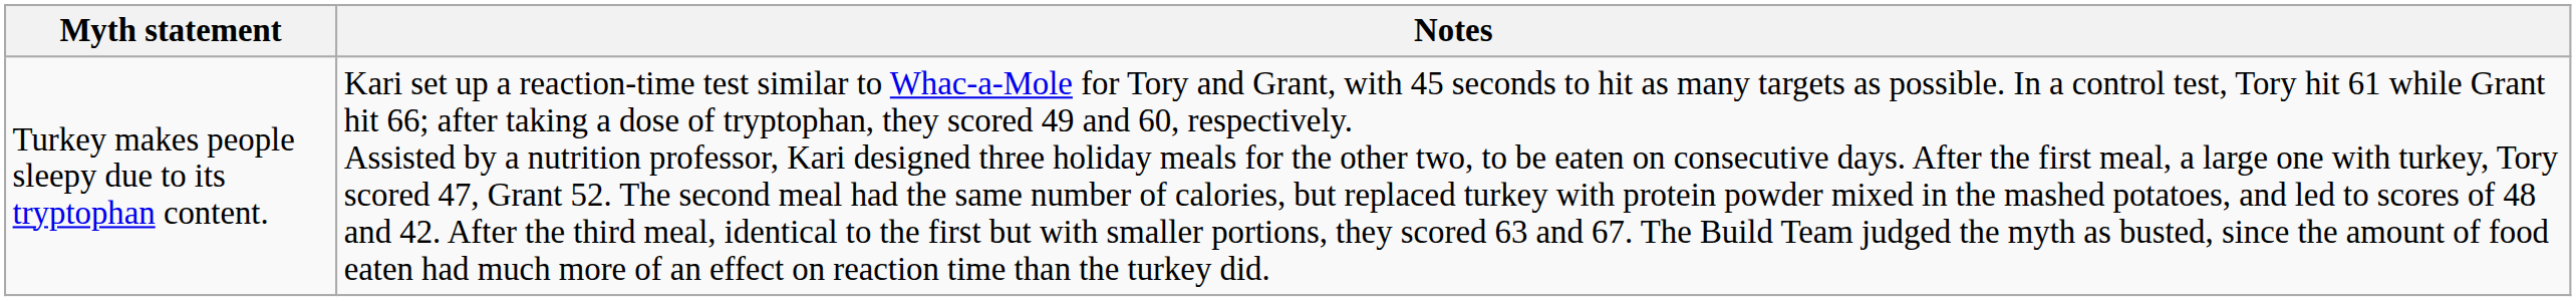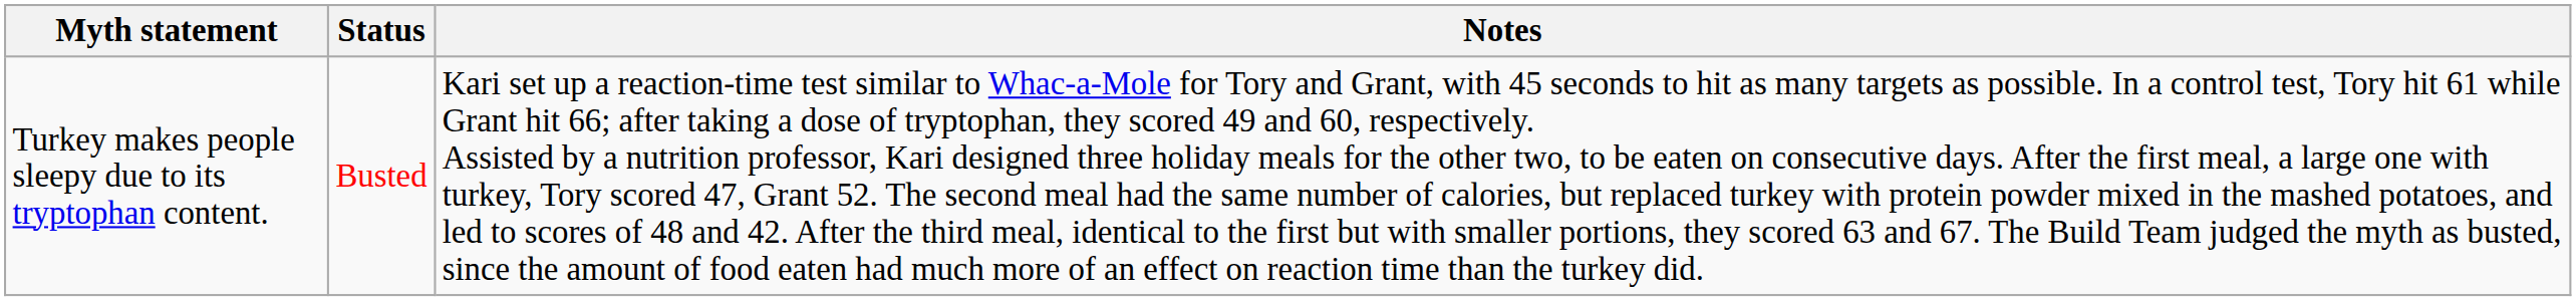 <table class="wikitable plainrowheaders">
 <tr>
 <th>Myth statement</th>
+<th>Status</th>
 <th>Notes</th>
 </tr>
 <tr>
 <td>Turkey makes people sleepy due to its <a href='#'>tryptophan</a> content.</td>
+<td style="color:red">Busted</td>
 <td>Kari set up a reaction-time test similar to <a href='#'>Whac-a-Mole</a> for Tory and Grant, with 45 seconds to hit as many targets as possible. In a control test, Tory hit 61 while Grant hit 66; after taking a dose of tryptophan, they scored 49 and 60, respectively.<br>Assisted by a nutrition professor, Kari designed three holiday meals for the other two, to be eaten on consecutive days. After the first meal, a large one with turkey, Tory scored 47, Grant 52. The second meal had the same number of calories, but replaced turkey with protein powder mixed in the mashed potatoes, and led to scores of 48 and 42. After the third meal, identical to the first but with smaller portions, they scored 63 and 67. The Build Team judged the myth as busted, since the amount of food eaten had much more of an effect on reaction time than the turkey did.</td>
 </tr>
 </table>
